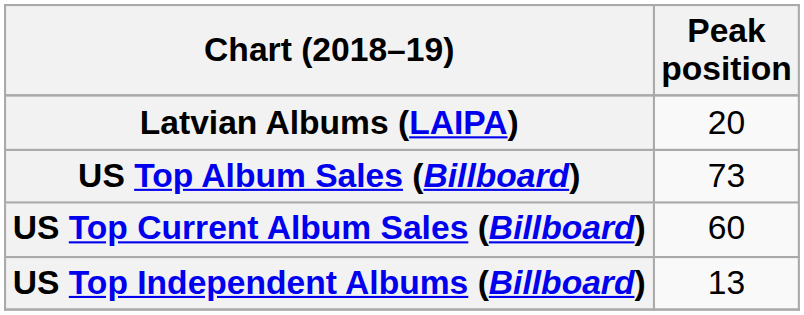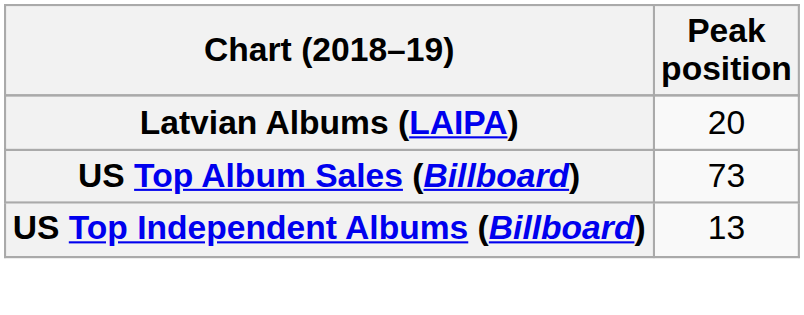 <table class="wikitable sortable plainrowheaders" style="text-align:center">
 <tr>
 <th scope="col">Chart (2018–19)</th>
 <th scope="col">Peak<br> position</th>
 </tr>
 <tr>
 </tr>
 <tr>
 </tr>
 <tr>
 </tr>
 <tr>
 </tr>
 <tr>
 </tr>
 <tr>
 </tr>
 <tr>
 </tr>
 <tr>
 </tr>
 <tr>
 </tr>
 <tr>
 </tr>
 <tr>
 </tr>
 <tr>
 <th scope="row">Latvian Albums (<a href='#'>LAIPA</a>)</th>
 <td>20</td>
 </tr>
 <tr>
 </tr>
 <tr>
 </tr>
 <tr>
 </tr>
 <tr>
 </tr>
 <tr>
 </tr>
 <tr>
 </tr>
 <tr>
 </tr>
 <tr>
 </tr>
 <tr>
 <th scope="row">US <a href='#'>Top Album Sales</a> (<em><a href='#'>Billboard</a></em>)</th>
 <td>73</td>
 </tr>
 <tr>
-<th scope="row">US <a href='#'>Top Current Album Sales</a> (<em><a href='#'>Billboard</a></em>)</th>
-<td>60</td>
-</tr>
-<tr>
 <th scope="row">US <a href='#'>Top Independent Albums</a> (<em><a href='#'>Billboard</a></em>)</th>
 <td>13</td>
 </tr>
 <tr>
 </tr>
 </table>
